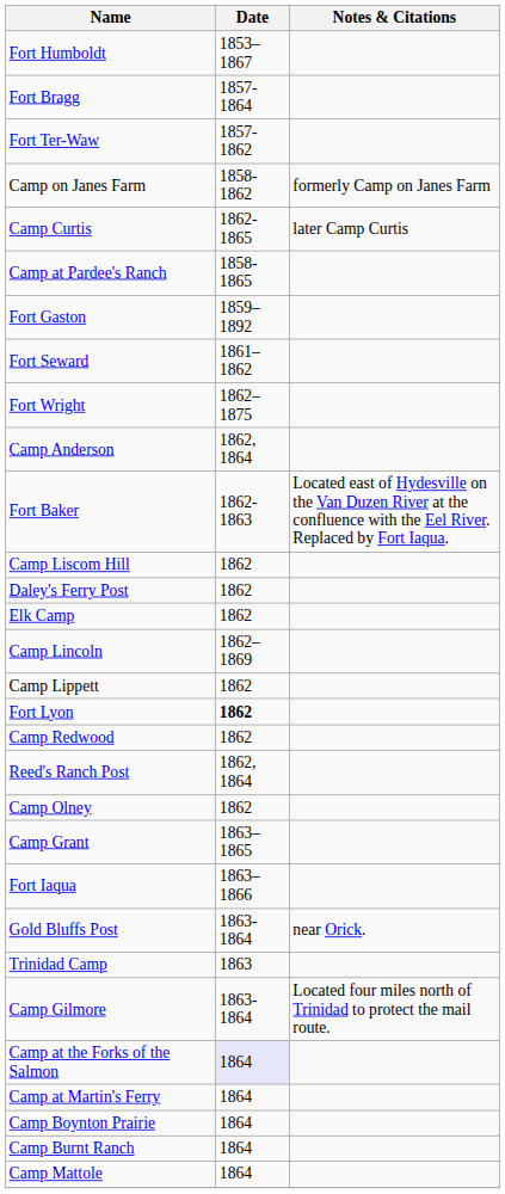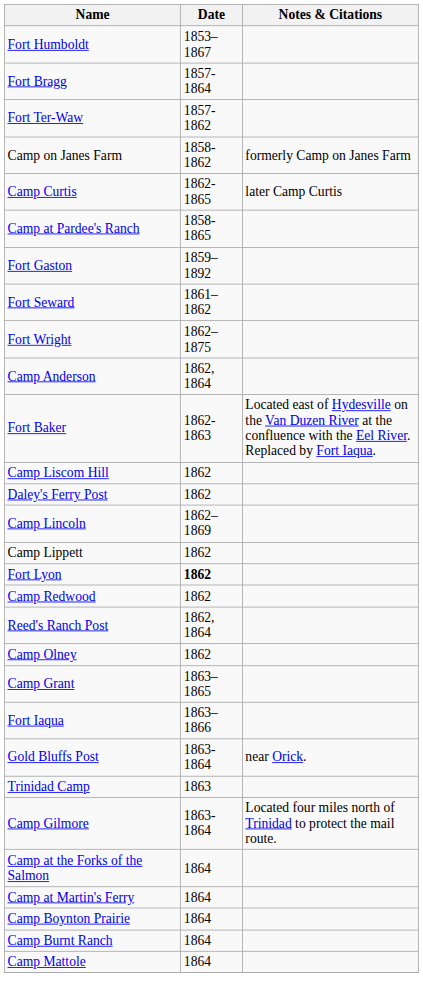 <table class="wikitable sortable" border="1">
 <tr>
 <th style="width:200px;">Name</th>
 <th style="width:65px;">Date</th>
 <th class="unsortable" style="width:200px;">Notes & Citations</th>
 </tr>
 <tr>
 <td><a href='#'>Fort Humboldt</a></td>
 <td>1853–1867</td>
 <td></td>
 </tr>
 <tr>
 <td><a href='#'>Fort Bragg</a></td>
 <td>1857-1864</td>
 <td></td>
 </tr>
 <tr>
 <td><a href='#'>Fort Ter-Waw</a></td>
 <td>1857-1862</td>
 <td></td>
 </tr>
 <tr>
 <td>Camp on Janes Farm</td>
 <td>1858-1862</td>
 <td>formerly Camp on Janes Farm </td>
 </tr>
 <tr>
 <td><a href='#'>Camp Curtis</a></td>
 <td>1862-1865</td>
 <td>later Camp Curtis</td>
 </tr>
 <tr>
 <td><a href='#'>Camp at Pardee's Ranch</a></td>
 <td>1858-1865</td>
 <td></td>
 </tr>
 <tr>
 <td><a href='#'>Fort Gaston</a></td>
 <td>1859–1892</td>
 <td></td>
 </tr>
 <tr>
 <td><a href='#'>Fort Seward</a></td>
 <td>1861–1862</td>
 <td></td>
 </tr>
 <tr>
 <td><a href='#'>Fort Wright</a></td>
 <td>1862–1875</td>
 <td></td>
 </tr>
 <tr>
 <td><a href='#'>Camp Anderson</a></td>
 <td>1862, 1864</td>
 <td></td>
 </tr>
 <tr>
 <td><a href='#'>Fort Baker</a></td>
 <td>1862-1863</td>
 <td>Located  east of <a href='#'>Hydesville</a> on the <a href='#'>Van Duzen River</a> at the confluence with the <a href='#'>Eel River</a>.  Replaced by <a href='#'>Fort Iaqua</a>.</td>
 </tr>
 <tr>
 <td><a href='#'>Camp Liscom Hill</a></td>
 <td>1862</td>
 <td></td>
 </tr>
 <tr>
 <td><a href='#'>Daley's Ferry Post</a></td>
 <td>1862</td>
 <td></td>
 </tr>
 <tr>
-<td><a href='#'>Elk Camp</a></td>
-<td>1862</td>
-<td></td>
-</tr>
-<tr>
 <td><a href='#'>Camp Lincoln</a></td>
 <td>1862–1869</td>
 <td></td>
 </tr>
 <tr>
 <td>Camp Lippett</td>
 <td>1862</td>
 <td></td>
 </tr>
 <tr>
 <td><a href='#'>Fort Lyon</a></td>
 <td><strong>1862</strong></td>
 <td></td>
 </tr>
 <tr>
 <td><a href='#'>Camp Redwood</a></td>
 <td>1862</td>
 <td></td>
 </tr>
 <tr>
 <td><a href='#'>Reed's Ranch Post</a></td>
 <td>1862, 1864</td>
 <td></td>
 </tr>
 <tr>
 <td><a href='#'>Camp Olney</a></td>
 <td>1862</td>
 <td></td>
 </tr>
 <tr>
 <td><a href='#'>Camp Grant</a></td>
 <td>1863–1865</td>
 <td></td>
 </tr>
 <tr>
 <td><a href='#'>Fort Iaqua</a></td>
 <td>1863–1866</td>
 <td></td>
 </tr>
 <tr>
 <td><a href='#'>Gold Bluffs Post</a></td>
 <td>1863-1864</td>
 <td>near <a href='#'>Orick</a>.</td>
 </tr>
 <tr>
 <td><a href='#'>Trinidad Camp</a></td>
 <td>1863</td>
 <td></td>
 </tr>
 <tr>
 <td><a href='#'>Camp Gilmore</a></td>
 <td>1863-1864</td>
 <td>Located four miles north of <a href='#'>Trinidad</a> to protect the mail route.</td>
 </tr>
 <tr>
 <td><a href='#'>Camp at the Forks of the Salmon</a></td>
-<td style="background: lavender;">1864</td>
+<td>1864</td>
 <td></td>
 </tr>
 <tr>
 <td><a href='#'>Camp at Martin's Ferry</a></td>
 <td>1864</td>
 <td></td>
 </tr>
 <tr>
 <td><a href='#'>Camp Boynton Prairie</a></td>
 <td>1864</td>
 <td></td>
 </tr>
 <tr>
 <td><a href='#'>Camp Burnt Ranch</a></td>
 <td>1864</td>
 <td></td>
 </tr>
 <tr>
 <td><a href='#'>Camp Mattole</a></td>
 <td>1864</td>
 <td></td>
 </tr>
 <tr>
 </tr>
 </table>
